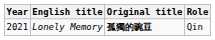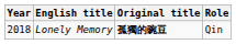 <table class="wikitable sortable">
 <tr>
 <th>Year</th>
 <th>English title</th>
 <th>Original title</th>
 <th>Role</th>
 </tr>
 <tr>
-<td>2021</td>
+<td>2018</td>
 <td><em>Lonely Memory</em></td>
 <td><strong>孤獨的豌豆</strong></td>
 <td>Qin</td>
 </tr>
 </table>
